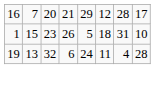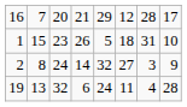 <table class="wikitable" style="text-align:right">
 <tr>
 <td>16</td>
 <td>7</td>
 <td>20</td>
 <td>21</td>
 <td>29</td>
 <td>12</td>
 <td>28</td>
 <td>17</td>
 </tr>
 <tr>
 <td>1</td>
 <td>15</td>
 <td>23</td>
 <td>26</td>
 <td>5</td>
 <td>18</td>
 <td>31</td>
 <td>10</td>
 </tr>
 <tr>
+<td>2</td>
+<td>8</td>
+<td>24</td>
+<td>14</td>
+<td>32</td>
+<td>27</td>
+<td>3</td>
+<td>9</td>
+</tr>
+<tr>
 <td>19</td>
 <td>13</td>
 <td>32</td>
 <td>6</td>
 <td>24</td>
 <td>11</td>
 <td>4</td>
 <td>28</td>
 </tr>
 </table>
